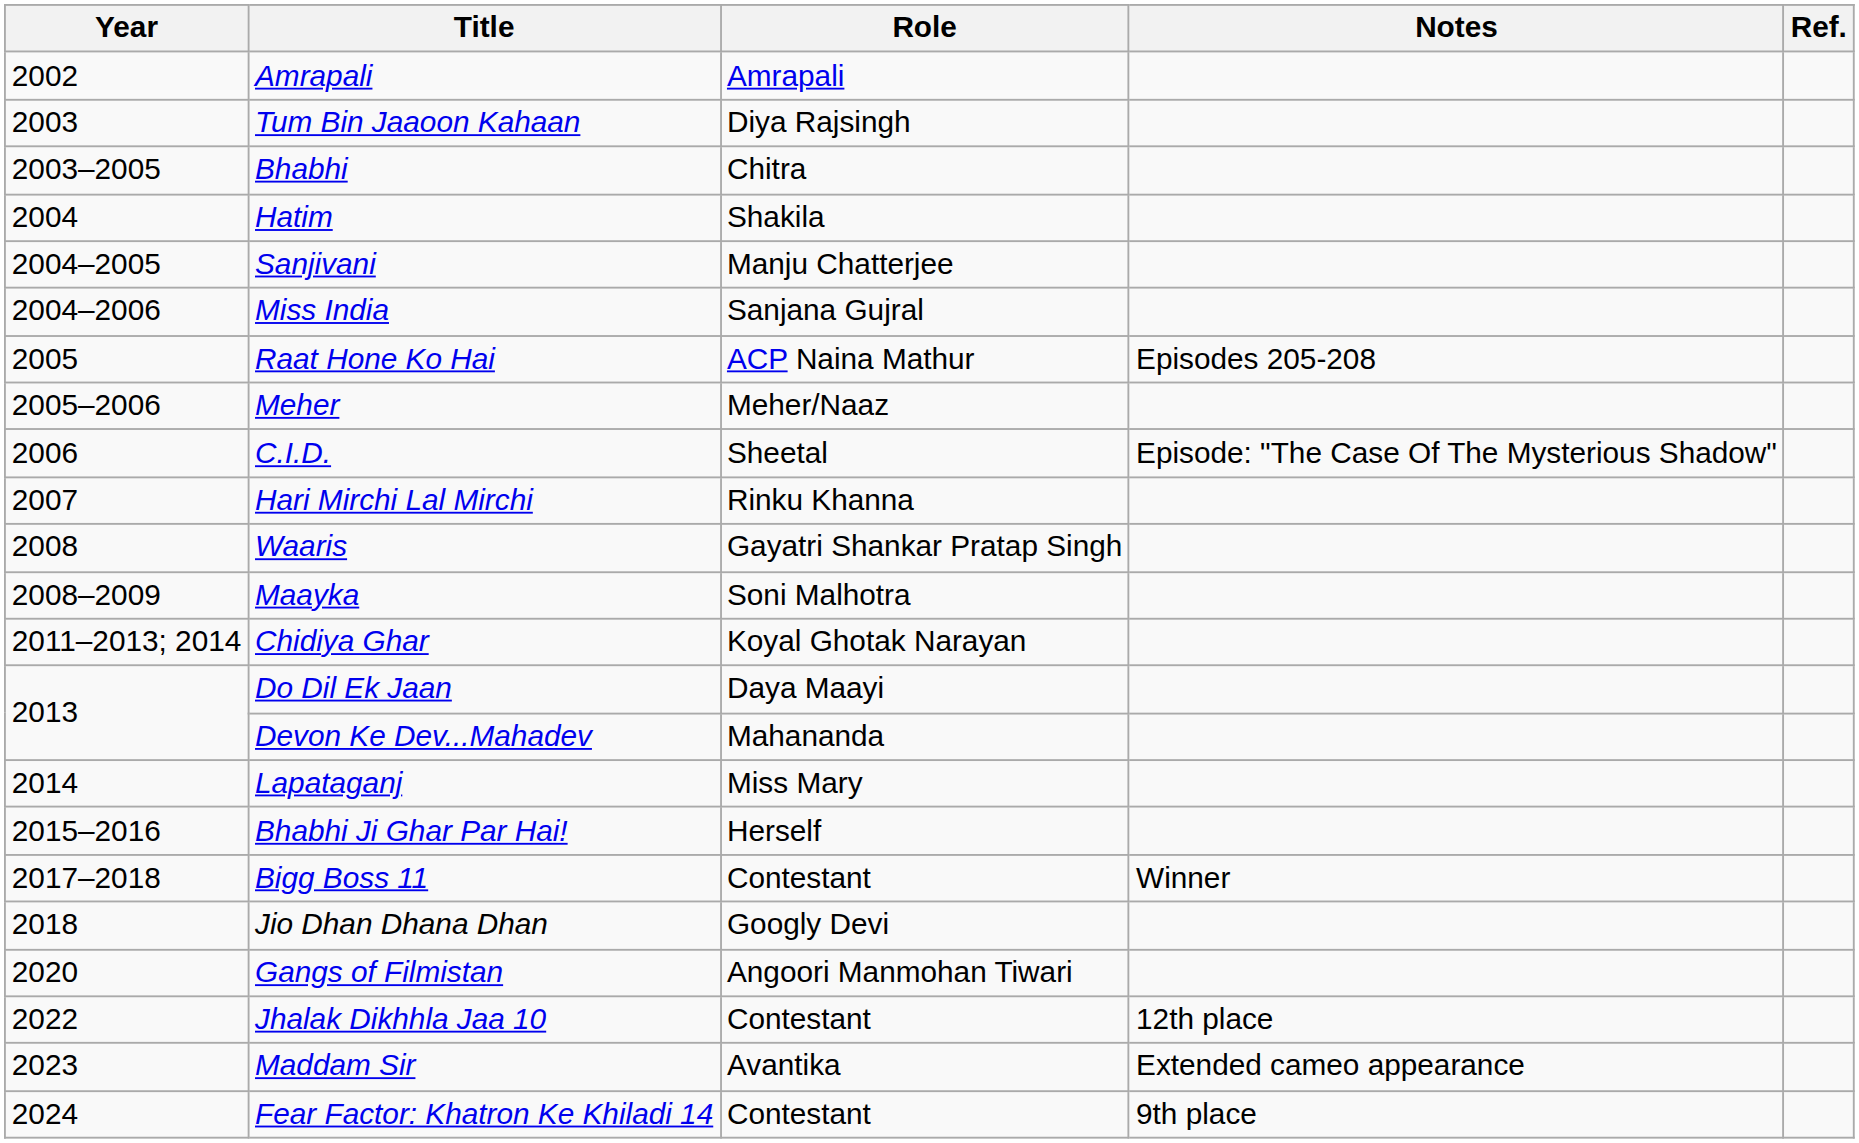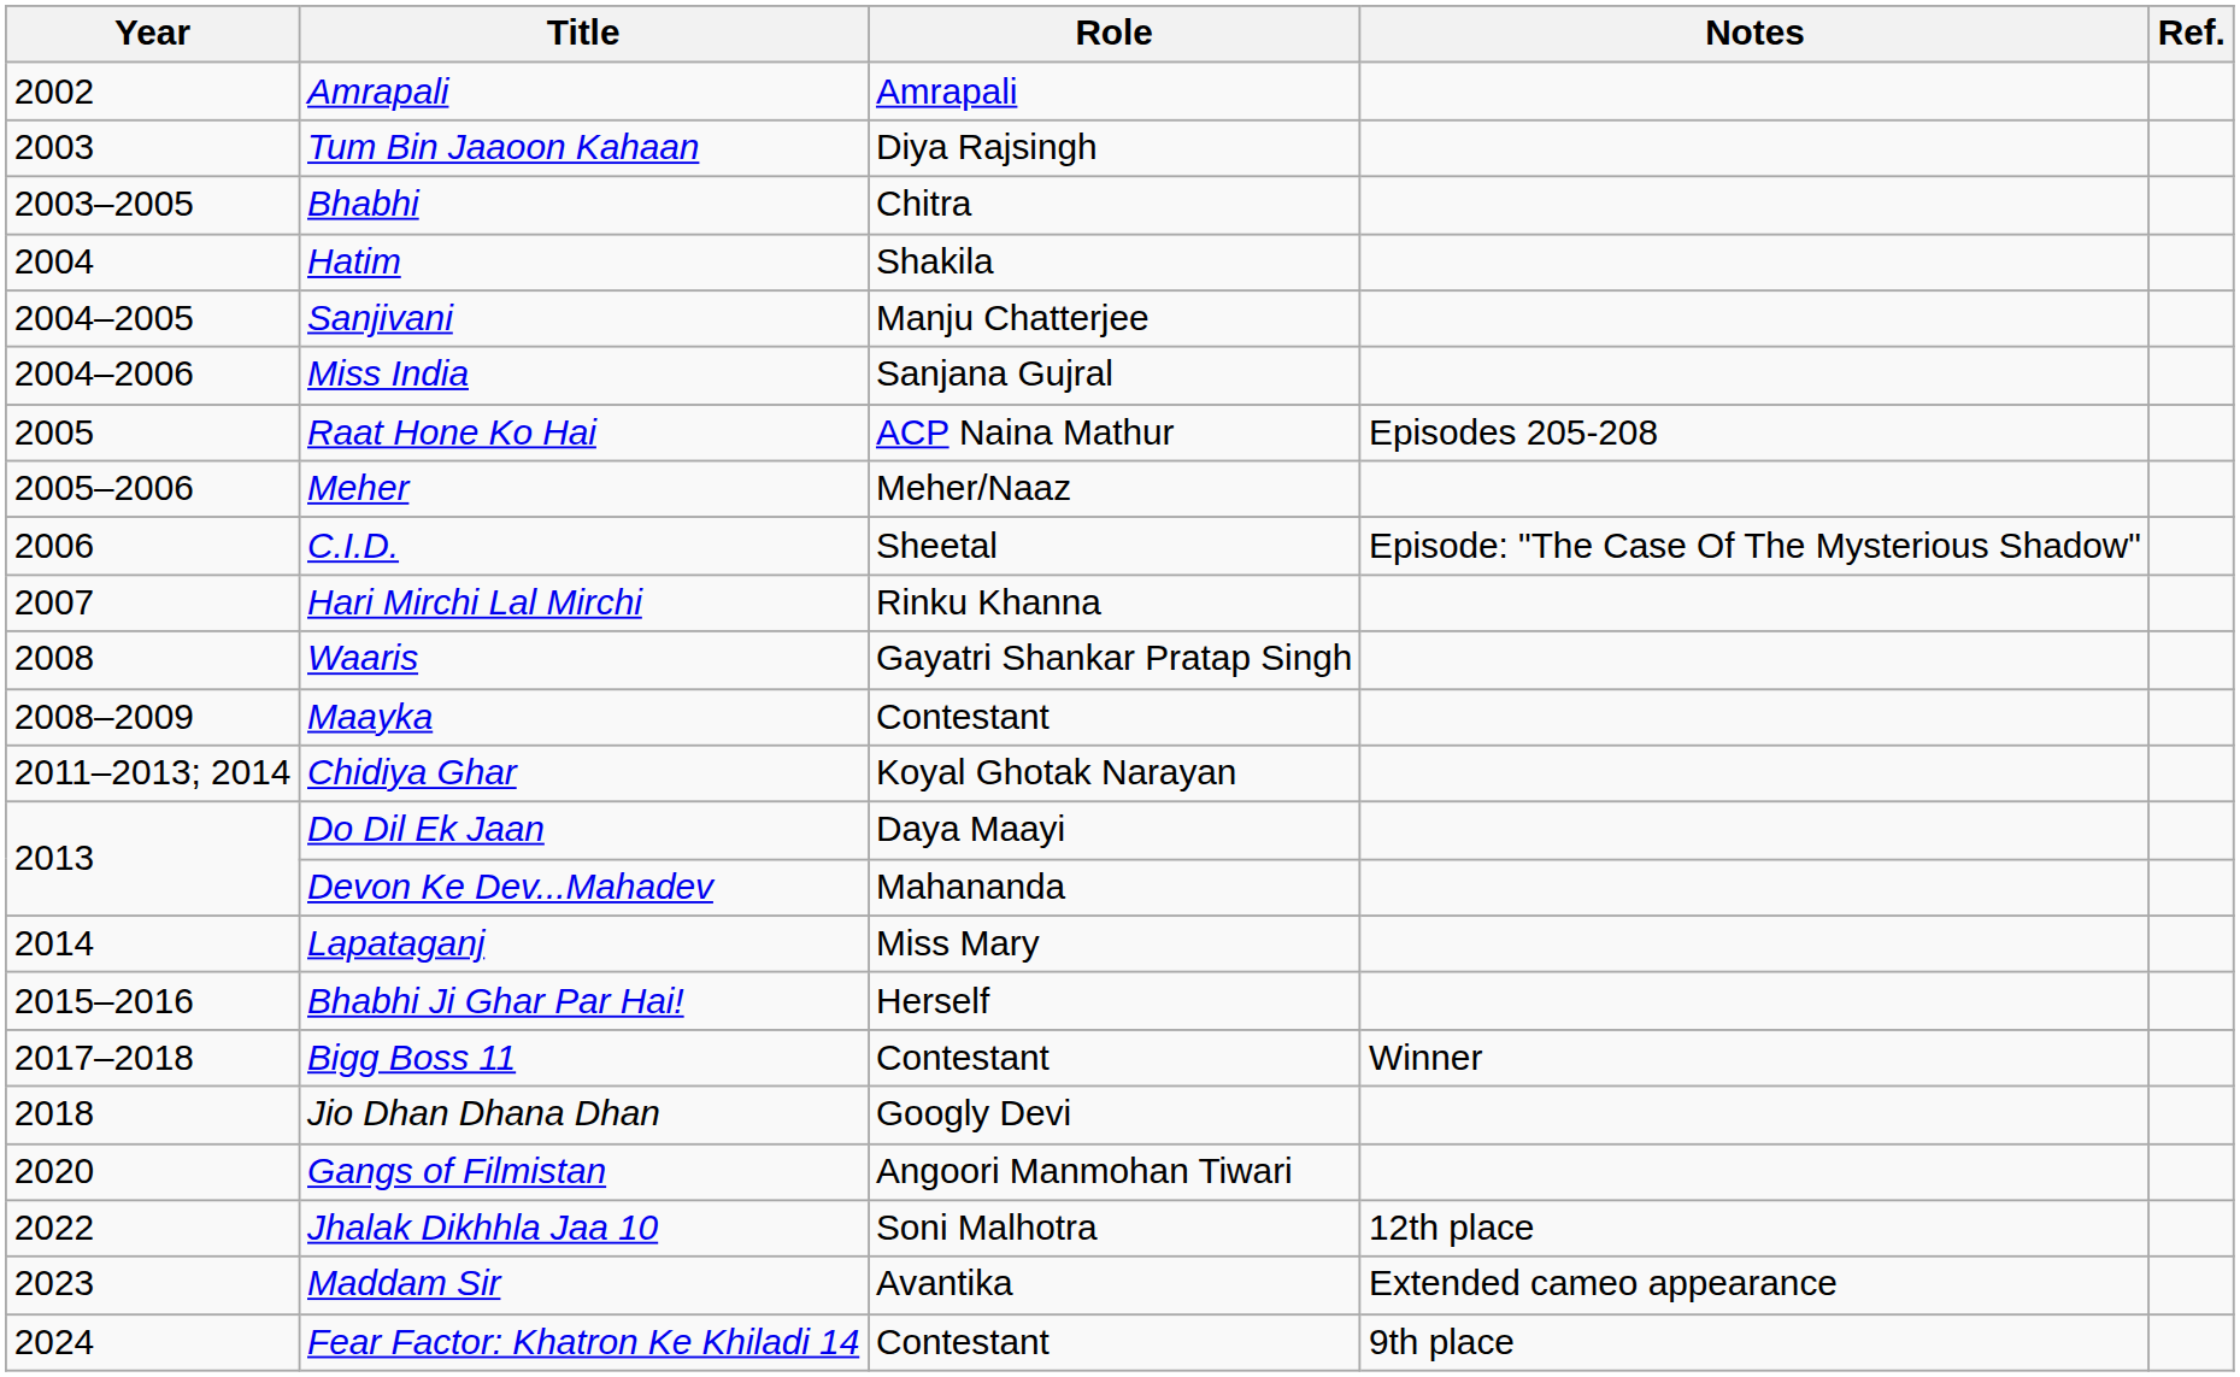 <table class="wikitable">
 <tr>
 <th>Year</th>
 <th>Title</th>
 <th>Role</th>
 <th>Notes</th>
 <th>Ref.</th>
 </tr>
 <tr>
 <td>2002</td>
 <td><em><a href='#'>Amrapali</a></em></td>
 <td><a href='#'>Amrapali</a></td>
 <td></td>
 <td style="text-align:center;"></td>
 </tr>
 <tr>
 <td>2003</td>
 <td><em><a href='#'>Tum Bin Jaaoon Kahaan</a></em></td>
 <td>Diya Rajsingh</td>
 <td></td>
 <td></td>
 </tr>
 <tr>
 <td>2003–2005</td>
 <td><em><a href='#'>Bhabhi</a></em></td>
 <td>Chitra</td>
 <td></td>
 <td style="text-align:center;"></td>
 </tr>
 <tr>
 <td>2004</td>
 <td><em><a href='#'>Hatim</a></em></td>
 <td>Shakila</td>
 <td></td>
 <td style="text-align:center;"></td>
 </tr>
 <tr>
 <td>2004–2005</td>
 <td><em><a href='#'>Sanjivani</a></em></td>
 <td>Manju Chatterjee</td>
 <td></td>
 <td style="text-align:center;"></td>
 </tr>
 <tr>
 <td>2004–2006</td>
 <td><em><a href='#'>Miss India</a></em></td>
 <td>Sanjana Gujral</td>
 <td></td>
 <td style="text-align:center;"></td>
 </tr>
 <tr>
 <td>2005</td>
 <td><em><a href='#'>Raat Hone Ko Hai</a></em></td>
 <td><a href='#'>ACP</a> Naina Mathur</td>
 <td>Episodes 205-208</td>
 <td></td>
 </tr>
 <tr>
 <td>2005–2006</td>
 <td><em><a href='#'>Meher</a></em></td>
 <td>Meher/Naaz</td>
 <td></td>
 <td style="text-align:center;"></td>
 </tr>
 <tr>
 <td rowspan="1">2006</td>
 <td><em><a href='#'>C.I.D.</a></em></td>
 <td>Sheetal</td>
 <td>Episode: "The Case Of The Mysterious Shadow"</td>
 <td style="text-align:center;"></td>
 </tr>
 <tr>
 <td rowspan="1">2007</td>
 <td><em><a href='#'>Hari Mirchi Lal Mirchi</a></em></td>
 <td>Rinku Khanna</td>
 <td></td>
 <td style="text-align:center;"></td>
 </tr>
 <tr>
 <td rowspan="1">2008</td>
 <td><em><a href='#'>Waaris</a></em></td>
 <td>Gayatri Shankar Pratap Singh</td>
 <td></td>
 <td style="text-align:center;"></td>
 </tr>
 <tr>
 <td>2008–2009</td>
 <td><em><a href='#'>Maayka</a></em></td>
-<td>Soni Malhotra</td>
+<td>Contestant</td>
 <td></td>
 <td style="text-align:center;"></td>
 </tr>
 <tr>
 <td>2011–2013; 2014</td>
 <td><em><a href='#'>Chidiya Ghar</a></em></td>
 <td>Koyal Ghotak Narayan</td>
 <td></td>
 <td style="text-align:center;"></td>
 </tr>
 <tr>
 <td rowspan="2">2013</td>
 <td><em><a href='#'>Do Dil Ek Jaan</a></em></td>
 <td>Daya Maayi</td>
 <td></td>
 <td style="text-align:center;"></td>
 </tr>
 <tr>
 <td><em><a href='#'>Devon Ke Dev...Mahadev</a></em></td>
 <td>Mahananda</td>
 <td></td>
 <td style="text-align:center;"></td>
 </tr>
 <tr>
 <td>2014</td>
 <td><em><a href='#'>Lapataganj</a></em></td>
 <td>Miss Mary</td>
 <td></td>
 <td style="text-align:center;"></td>
 </tr>
 <tr>
 <td>2015–2016</td>
 <td><em><a href='#'>Bhabhi Ji Ghar Par Hai!</a></em></td>
 <td>Herself</td>
 <td></td>
 <td style="text-align:center;"></td>
 </tr>
 <tr>
 <td>2017–2018</td>
 <td><em><a href='#'>Bigg Boss 11</a></em></td>
 <td>Contestant</td>
 <td>Winner</td>
 <td style="text-align:center;"></td>
 </tr>
 <tr>
 <td>2018</td>
 <td><em>Jio Dhan Dhana Dhan</em></td>
 <td>Googly Devi</td>
 <td></td>
 <td style="text-align:center;"></td>
 </tr>
 <tr>
 <td>2020</td>
 <td><em><a href='#'>Gangs of Filmistan</a></em></td>
 <td>Angoori Manmohan Tiwari</td>
 <td></td>
 <td style="text-align:center;"></td>
 </tr>
 <tr>
 <td>2022</td>
 <td><em><a href='#'>Jhalak Dikhhla Jaa 10</a></em></td>
-<td>Contestant</td>
+<td>Soni Malhotra</td>
 <td>12th place</td>
 <td style="text-align:center;"></td>
 </tr>
 <tr>
 <td>2023</td>
 <td><em><a href='#'>Maddam Sir</a></em></td>
 <td>Avantika</td>
 <td>Extended cameo appearance</td>
 <td style="text-align:center;"></td>
 </tr>
 <tr>
 <td>2024</td>
 <td><em><a href='#'>Fear Factor: Khatron Ke Khiladi 14</a></em></td>
 <td>Contestant</td>
 <td>9th place</td>
 <td></td>
 </tr>
 </table>
